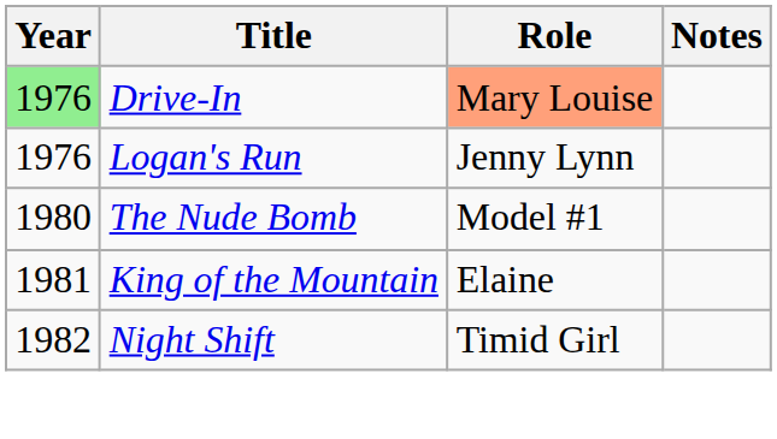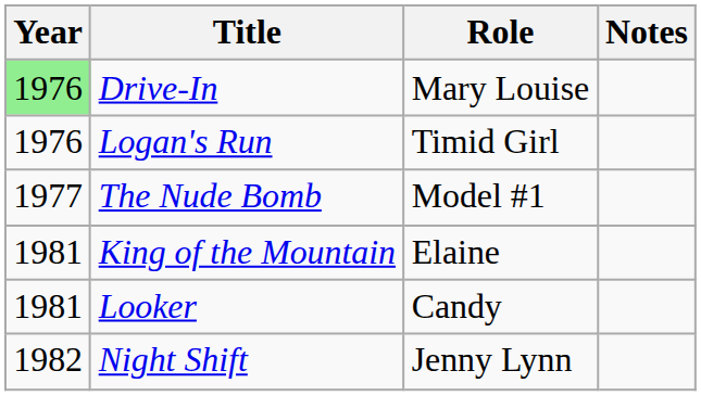 <table class="wikitable sortable">
 <tr>
 <th>Year</th>
 <th>Title</th>
 <th>Role</th>
 <th>Notes</th>
 </tr>
 <tr>
 <td style="background: lightgreen;">1976</td>
 <td><a href='#'><em>Drive-In</em></a></td>
-<td style="background: lightsalmon;">Mary Louise</td>
+<td>Mary Louise</td>
 <td></td>
 </tr>
 <tr>
 <td>1976</td>
 <td><a href='#'><em>Logan's Run</em></a></td>
-<td>Jenny Lynn</td>
+<td>Timid Girl</td>
 <td></td>
 </tr>
 <tr>
-<td>1980</td>
+<td>1977</td>
 <td><em><a href='#'>The Nude Bomb</a></em></td>
 <td>Model #1</td>
 <td></td>
 </tr>
 <tr>
 <td>1981</td>
 <td><a href='#'><em>King of the Mountain</em></a></td>
 <td>Elaine</td>
 <td></td>
 </tr>
 <tr>
+<td>1981</td>
+<td><em><a href='#'>Looker</a></em></td>
+<td>Candy</td>
+<td></td>
+</tr>
+<tr>
 <td>1982</td>
 <td><a href='#'><em>Night Shift</em></a></td>
-<td>Timid Girl</td>
+<td>Jenny Lynn</td>
 <td></td>
 </tr>
 </table>
